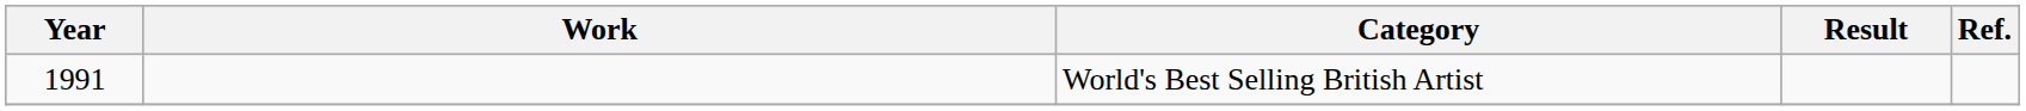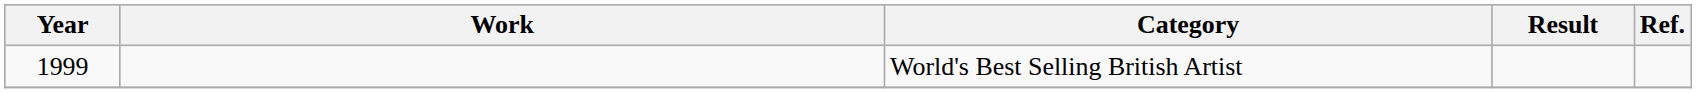 <table class="wikitable sortable">
 <tr>
 <th scope="col" style="width:4em;">Year</th>
 <th scope="col" style="width:29em;">Work</th>
 <th scope="col" style="width:23em;">Category</th>
 <th scope="col" style="width:5em;">Result</th>
 <th class=unsortable>Ref.</th>
 </tr>
 <tr>
-<td style="text-align:center;">1991</td>
+<td style="text-align:center;">1999</td>
 <td></td>
 <td>World's Best Selling British Artist</td>
 <td></td>
 <td style="text-align:center;"></td>
 </tr>
 <tr>
 </tr>
 </table>
